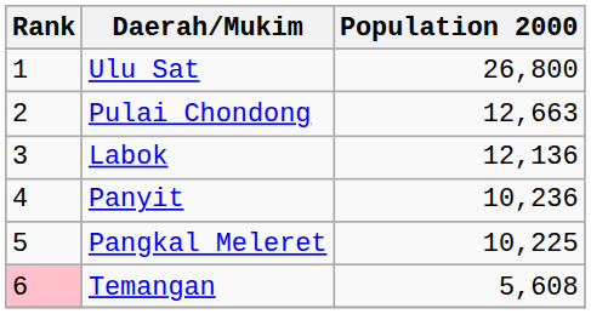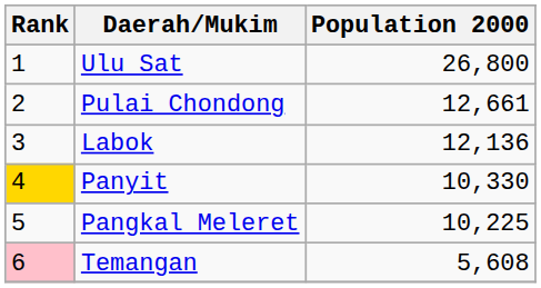 <table class="wikitable" style="text-align:right; margin-right:60px">
 <tr>
 <th>Rank</th>
 <th>Daerah/Mukim</th>
 <th>Population 2000</th>
 </tr>
 <tr>
 <td align=left>1</td>
 <td align=left><a href='#'>Ulu Sat</a></td>
 <td>26,800</td>
 </tr>
 <tr>
 <td align=left>2</td>
 <td align=left><a href='#'>Pulai Chondong</a></td>
-<td>12,663</td>
+<td>12,661</td>
 </tr>
 <tr>
 <td align=left>3</td>
 <td align=left><a href='#'>Labok</a></td>
 <td>12,136</td>
 </tr>
 <tr>
-<td align=left>4</td>
+<td align=left style="background: gold;">4</td>
 <td align=left><a href='#'>Panyit</a></td>
-<td>10,236</td>
+<td>10,330</td>
 </tr>
 <tr>
 <td align=left>5</td>
 <td align=left><a href='#'>Pangkal Meleret</a></td>
 <td>10,225</td>
 </tr>
 <tr>
 <td align=left style="background: pink;">6</td>
 <td align=left><a href='#'>Temangan</a></td>
 <td>5,608</td>
 </tr>
 <tr>
 </tr>
 </table>
